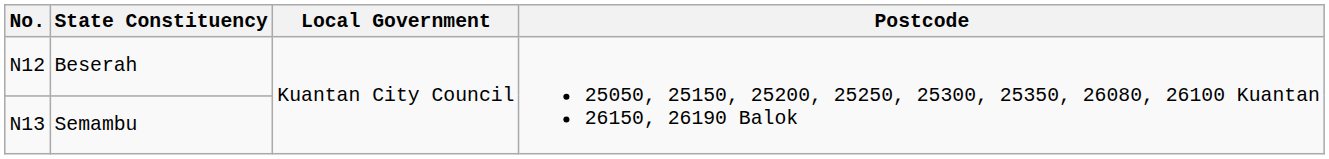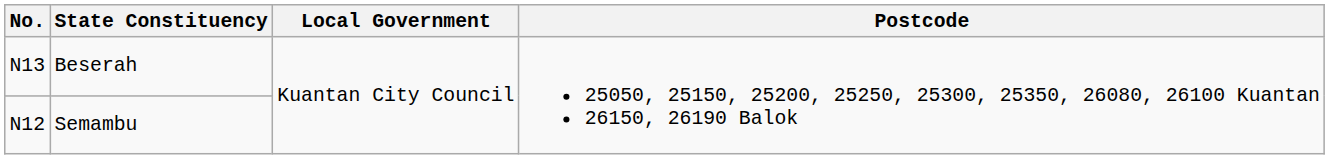 <table class="wikitable">
 <tr>
 <th>No.</th>
 <th>State Constituency</th>
 <th>Local Government</th>
 <th>Postcode</th>
 </tr>
 <tr>
-<td>N12</td>
+<td>N13</td>
 <td>Beserah</td>
 <td rowspan="2">Kuantan City Council</td>
 <td rowspan="2"><br><ul><li>25050, 25150, 25200, 25250, 25300, 25350, 26080, 26100 Kuantan</li><li>26150, 26190 Balok</li></ul></td>
 </tr>
 <tr>
-<td>N13</td>
+<td>N12</td>
 <td>Semambu</td>
 </tr>
 </table>
